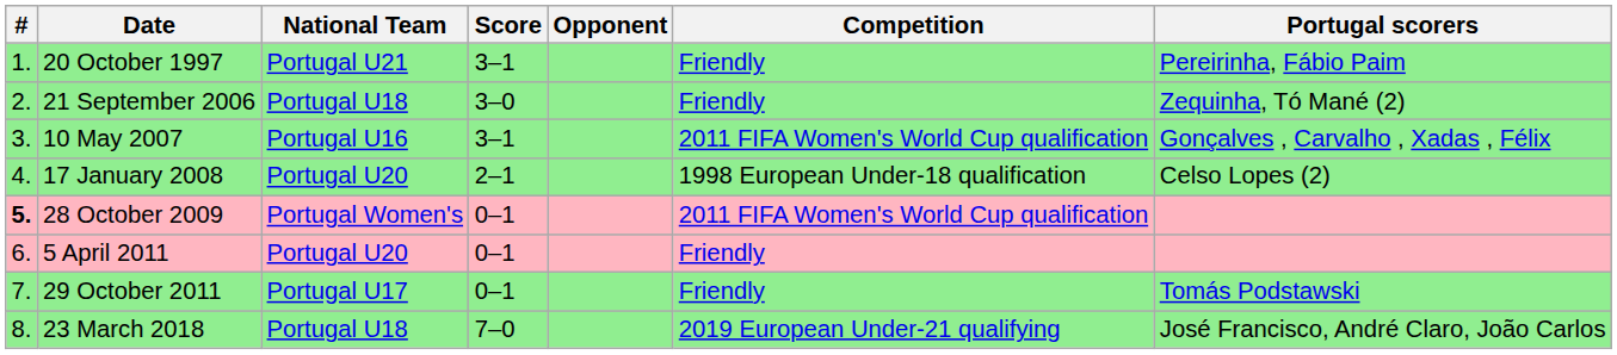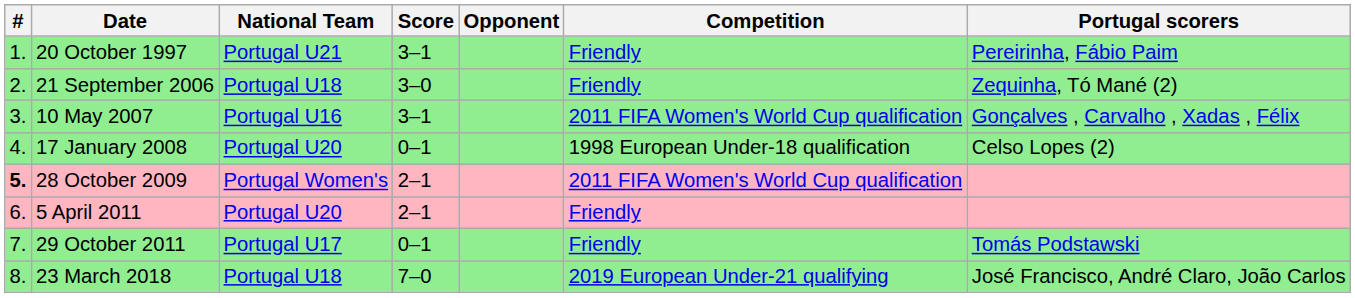 <table class="wikitable collapsible collapsed" style="font-size:85%">
 <tr>
 <th>#</th>
 <th>Date</th>
 <th>National Team</th>
 <th>Score</th>
 <th>Opponent</th>
 <th>Competition</th>
 <th>Portugal scorers</th>
 </tr>
 <tr style="background: #90EE90">
 <td>1.</td>
 <td>20 October 1997</td>
 <td><a href='#'>Portugal U21</a></td>
 <td>3–1</td>
 <td></td>
 <td><a href='#'>Friendly</a></td>
 <td><a href='#'>Pereirinha</a>, <a href='#'>Fábio Paim</a></td>
 </tr>
 <tr style="background: #90EE90">
 <td>2.</td>
 <td>21 September 2006</td>
 <td><a href='#'>Portugal U18</a></td>
 <td>3–0</td>
 <td></td>
 <td><a href='#'>Friendly</a></td>
 <td><a href='#'>Zequinha</a>, Tó Mané (2)</td>
 </tr>
 <tr style="background: #90EE90">
 <td>3.</td>
 <td>10 May 2007</td>
 <td><a href='#'>Portugal U16</a></td>
 <td>3–1</td>
 <td></td>
 <td><a href='#'>2011 FIFA Women's World Cup qualification</a></td>
 <td><a href='#'>Gonçalves</a> , <a href='#'>Carvalho</a> , <a href='#'>Xadas</a> , <a href='#'>Félix</a> </td>
 </tr>
 <tr style="background: #90EE90">
 <td>4.</td>
 <td>17 January 2008</td>
 <td><a href='#'>Portugal U20</a></td>
-<td>2–1</td>
+<td>0–1</td>
 <td></td>
 <td>1998 European Under-18 qualification</td>
 <td>Celso Lopes (2)</td>
 </tr>
 <tr style="background: #FFB6C1">
 <td><strong>5.</strong></td>
 <td>28 October 2009</td>
 <td><a href='#'>Portugal Women's</a></td>
-<td>0–1</td>
+<td>2–1</td>
 <td></td>
 <td><a href='#'>2011 FIFA Women's World Cup qualification</a></td>
 <td></td>
 </tr>
 <tr style="background: #FFB6C1">
 <td>6.</td>
 <td>5 April 2011</td>
 <td><a href='#'>Portugal U20</a></td>
-<td>0–1</td>
+<td>2–1</td>
 <td></td>
 <td><a href='#'>Friendly</a></td>
 <td></td>
 </tr>
 <tr style="background: #90EE90">
 <td>7.</td>
 <td>29 October 2011</td>
 <td><a href='#'>Portugal U17</a></td>
 <td>0–1</td>
 <td></td>
 <td><a href='#'>Friendly</a></td>
 <td><a href='#'>Tomás Podstawski</a> </td>
 </tr>
 <tr style="background: #90EE90">
 <td>8.</td>
 <td>23 March 2018</td>
 <td><a href='#'>Portugal U18</a></td>
 <td>7–0</td>
 <td></td>
 <td><a href='#'>2019 European Under-21 qualifying</a></td>
 <td>José Francisco, André Claro, João Carlos</td>
 </tr>
 </table>
